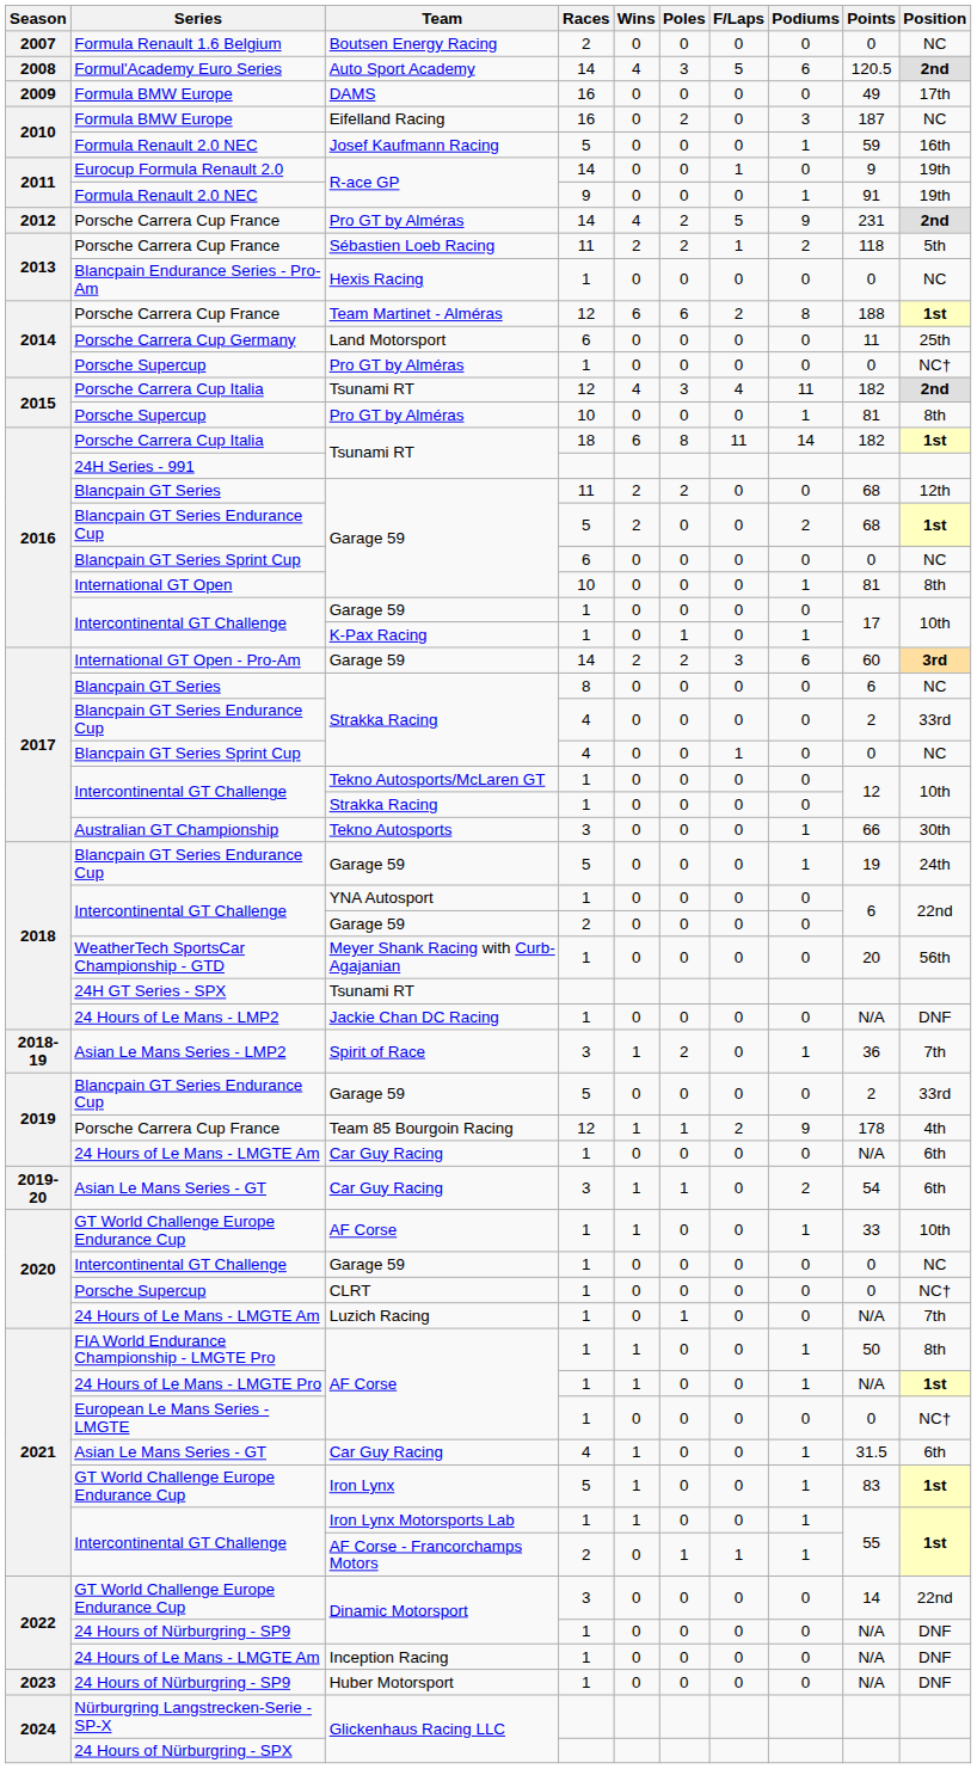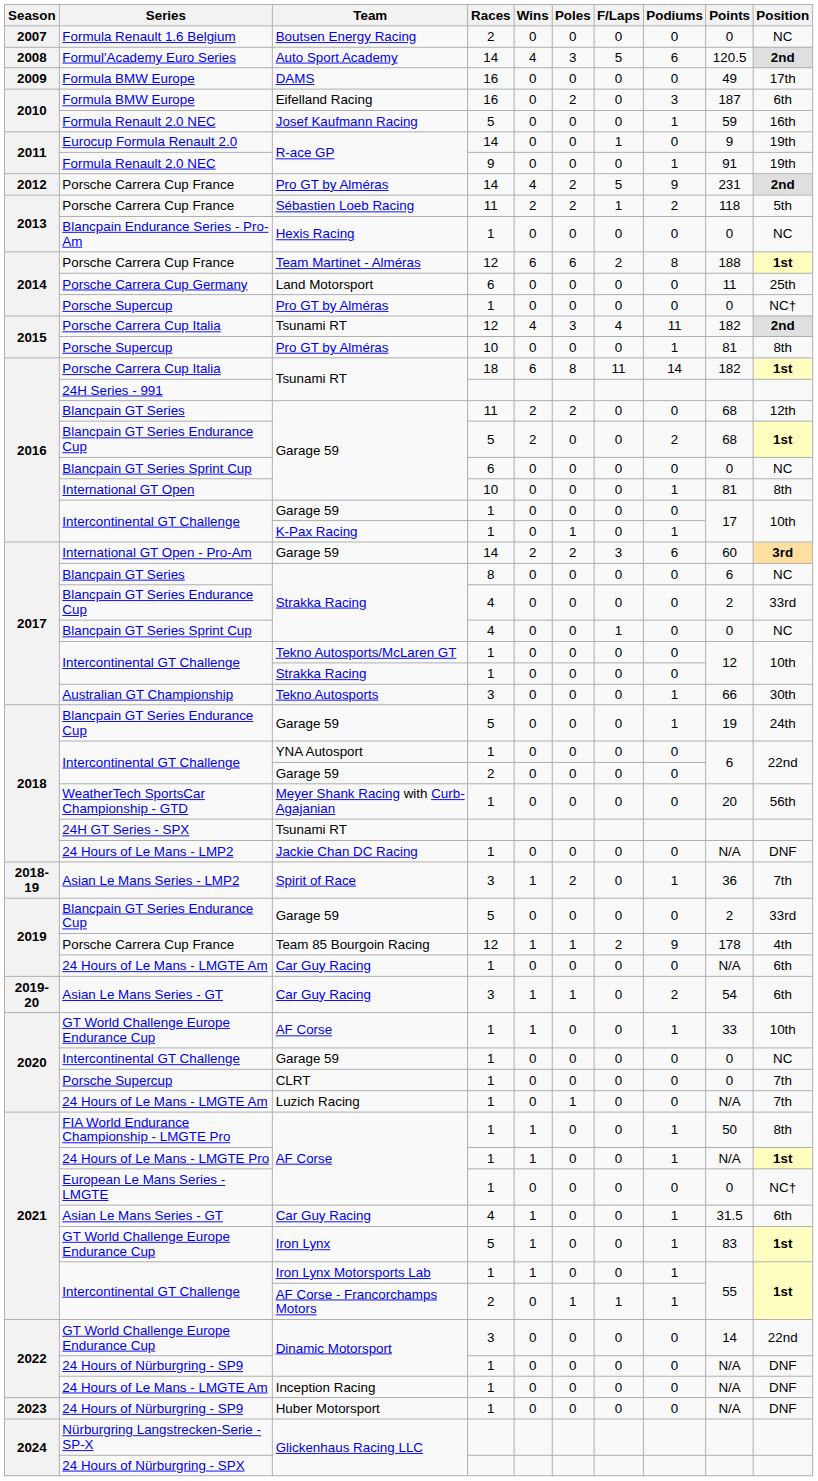 <table class="wikitable" style="font-size: 90%; text-align:center">
 <tr>
 <th>Season</th>
 <th>Series</th>
 <th>Team</th>
 <th>Races</th>
 <th>Wins</th>
 <th>Poles</th>
 <th>F/Laps</th>
 <th>Podiums</th>
 <th>Points</th>
 <th>Position</th>
 </tr>
 <tr>
 <th>2007</th>
 <td align=left><a href='#'>Formula Renault 1.6 Belgium</a></td>
 <td align=left><a href='#'>Boutsen Energy Racing</a></td>
 <td>2</td>
 <td>0</td>
 <td>0</td>
 <td>0</td>
 <td>0</td>
 <td>0</td>
 <td>NC</td>
 </tr>
 <tr>
 <th>2008</th>
 <td align=left><a href='#'>Formul'Academy Euro Series</a></td>
 <td align=left><a href='#'>Auto Sport Academy</a></td>
 <td>14</td>
 <td>4</td>
 <td>3</td>
 <td>5</td>
 <td>6</td>
 <td>120.5</td>
 <td style="background:#DFDFDF;"><strong>2nd</strong></td>
 </tr>
 <tr>
 <th>2009</th>
 <td align=left><a href='#'>Formula BMW Europe</a></td>
 <td align=left><a href='#'>DAMS</a></td>
 <td>16</td>
 <td>0</td>
 <td>0</td>
 <td>0</td>
 <td>0</td>
 <td>49</td>
 <td>17th</td>
 </tr>
 <tr>
 <th rowspan=2>2010</th>
 <td align=left><a href='#'>Formula BMW Europe</a></td>
 <td align=left>Eifelland Racing</td>
 <td>16</td>
 <td>0</td>
 <td>2</td>
 <td>0</td>
 <td>3</td>
 <td>187</td>
-<td>NC</td>
+<td>6th</td>
 </tr>
 <tr>
 <td align=left><a href='#'>Formula Renault 2.0 NEC</a></td>
 <td align=left><a href='#'>Josef Kaufmann Racing</a></td>
 <td>5</td>
 <td>0</td>
 <td>0</td>
 <td>0</td>
 <td>1</td>
 <td>59</td>
 <td>16th</td>
 </tr>
 <tr>
 <th rowspan=2>2011</th>
 <td align=left><a href='#'>Eurocup Formula Renault 2.0</a></td>
 <td rowspan=2 align=left><a href='#'>R-ace GP</a></td>
 <td>14</td>
 <td>0</td>
 <td>0</td>
 <td>1</td>
 <td>0</td>
 <td>9</td>
 <td>19th</td>
 </tr>
 <tr>
 <td align=left><a href='#'>Formula Renault 2.0 NEC</a></td>
 <td>9</td>
 <td>0</td>
 <td>0</td>
 <td>0</td>
 <td>1</td>
 <td>91</td>
 <td>19th</td>
 </tr>
 <tr>
 <th>2012</th>
 <td align=left>Porsche Carrera Cup France</td>
 <td align=left><a href='#'>Pro GT by Alméras</a></td>
 <td>14</td>
 <td>4</td>
 <td>2</td>
 <td>5</td>
 <td>9</td>
 <td>231</td>
 <td style="background:#DFDFDF;"><strong>2nd</strong></td>
 </tr>
 <tr>
 <th rowspan=2>2013</th>
 <td align=left>Porsche Carrera Cup France</td>
 <td align=left><a href='#'>Sébastien Loeb Racing</a></td>
 <td>11</td>
 <td>2</td>
 <td>2</td>
 <td>1</td>
 <td>2</td>
 <td>118</td>
 <td>5th</td>
 </tr>
 <tr>
 <td align=left><a href='#'>Blancpain Endurance Series - Pro-Am</a></td>
 <td align=left><a href='#'>Hexis Racing</a></td>
 <td>1</td>
 <td>0</td>
 <td>0</td>
 <td>0</td>
 <td>0</td>
 <td>0</td>
 <td>NC</td>
 </tr>
 <tr>
 <th rowspan=3>2014</th>
 <td align=left>Porsche Carrera Cup France</td>
 <td align=left><a href='#'>Team Martinet - Alméras</a></td>
 <td>12</td>
 <td>6</td>
 <td>6</td>
 <td>2</td>
 <td>8</td>
 <td>188</td>
 <td style="background:#FFFFBF;"><strong>1st</strong></td>
 </tr>
 <tr>
 <td align=left><a href='#'>Porsche Carrera Cup Germany</a></td>
 <td align=left>Land Motorsport</td>
 <td>6</td>
 <td>0</td>
 <td>0</td>
 <td>0</td>
 <td>0</td>
 <td>11</td>
 <td>25th</td>
 </tr>
 <tr>
 <td align=left><a href='#'>Porsche Supercup</a></td>
 <td align=left><a href='#'>Pro GT by Alméras</a></td>
 <td>1</td>
 <td>0</td>
 <td>0</td>
 <td>0</td>
 <td>0</td>
 <td>0</td>
 <td>NC†</td>
 </tr>
 <tr>
 <th rowspan=2>2015</th>
 <td align=left><a href='#'>Porsche Carrera Cup Italia</a></td>
 <td align=left>Tsunami RT</td>
 <td>12</td>
 <td>4</td>
 <td>3</td>
 <td>4</td>
 <td>11</td>
 <td>182</td>
 <td style="background:#DFDFDF;"><strong>2nd</strong></td>
 </tr>
 <tr>
 <td align=left><a href='#'>Porsche Supercup</a></td>
 <td align=left><a href='#'>Pro GT by Alméras</a></td>
 <td>10</td>
 <td>0</td>
 <td>0</td>
 <td>0</td>
 <td>1</td>
 <td>81</td>
 <td>8th</td>
 </tr>
 <tr>
 <th rowspan="8">2016</th>
 <td align=left><a href='#'>Porsche Carrera Cup Italia</a></td>
 <td rowspan="2" align="left">Tsunami RT</td>
 <td>18</td>
 <td>6</td>
 <td>8</td>
 <td>11</td>
 <td>14</td>
 <td>182</td>
 <td style="background:#FFFFBF;"><strong>1st</strong></td>
 </tr>
 <tr>
 <td align=left><a href='#'>24H Series - 991</a></td>
 <td></td>
 <td></td>
 <td></td>
 <td></td>
 <td></td>
 <td></td>
 <td></td>
 </tr>
 <tr>
 <td align=left><a href='#'>Blancpain GT Series</a></td>
 <td align=left rowspan=4>Garage 59</td>
 <td>11</td>
 <td>2</td>
 <td>2</td>
 <td>0</td>
 <td>0</td>
 <td>68</td>
 <td>12th</td>
 </tr>
 <tr>
 <td align=left><a href='#'>Blancpain GT Series Endurance Cup</a></td>
 <td>5</td>
 <td>2</td>
 <td>0</td>
 <td>0</td>
 <td>2</td>
 <td>68</td>
 <td bgcolor="#FFFFBF"><strong>1st</strong></td>
 </tr>
 <tr>
 <td align=left><a href='#'>Blancpain GT Series Sprint Cup</a></td>
 <td>6</td>
 <td>0</td>
 <td>0</td>
 <td>0</td>
 <td>0</td>
 <td>0</td>
 <td>NC</td>
 </tr>
 <tr>
 <td align=left><a href='#'>International GT Open</a></td>
 <td>10</td>
 <td>0</td>
 <td>0</td>
 <td>0</td>
 <td>1</td>
 <td>81</td>
 <td>8th</td>
 </tr>
 <tr>
 <td rowspan="2" align=left><a href='#'>Intercontinental GT Challenge</a></td>
 <td align=left>Garage 59</td>
 <td>1</td>
 <td>0</td>
 <td>0</td>
 <td>0</td>
 <td>0</td>
 <td rowspan="2">17</td>
 <td rowspan="2">10th</td>
 </tr>
 <tr>
 <td align=left><a href='#'>K-Pax Racing</a></td>
 <td>1</td>
 <td>0</td>
 <td>1</td>
 <td>0</td>
 <td>1</td>
 </tr>
 <tr>
 <th rowspan="7">2017</th>
 <td align="left"><a href='#'>International GT Open - Pro-Am</a></td>
 <td align="left">Garage 59</td>
 <td>14</td>
 <td>2</td>
 <td>2</td>
 <td>3</td>
 <td>6</td>
 <td>60</td>
 <td bgcolor="#FFDF9F"><strong>3rd</strong></td>
 </tr>
 <tr>
 <td align=left><a href='#'>Blancpain GT Series</a></td>
 <td align=left rowspan=3><a href='#'>Strakka Racing</a></td>
 <td>8</td>
 <td>0</td>
 <td>0</td>
 <td>0</td>
 <td>0</td>
 <td>6</td>
 <td>NC</td>
 </tr>
 <tr>
 <td align=left><a href='#'>Blancpain GT Series Endurance Cup</a></td>
 <td>4</td>
 <td>0</td>
 <td>0</td>
 <td>0</td>
 <td>0</td>
 <td>2</td>
 <td>33rd</td>
 </tr>
 <tr>
 <td align=left><a href='#'>Blancpain GT Series Sprint Cup</a></td>
 <td>4</td>
 <td>0</td>
 <td>0</td>
 <td>1</td>
 <td>0</td>
 <td>0</td>
 <td>NC</td>
 </tr>
 <tr>
 <td rowspan="2" align=left><a href='#'>Intercontinental GT Challenge</a></td>
 <td align=left><a href='#'>Tekno Autosports/McLaren GT</a></td>
 <td>1</td>
 <td>0</td>
 <td>0</td>
 <td>0</td>
 <td>0</td>
 <td rowspan="2">12</td>
 <td rowspan="2">10th</td>
 </tr>
 <tr>
 <td align=left><a href='#'>Strakka Racing</a></td>
 <td>1</td>
 <td>0</td>
 <td>0</td>
 <td>0</td>
 <td>0</td>
 </tr>
 <tr>
 <td align=left><a href='#'>Australian GT Championship</a></td>
 <td align=left><a href='#'>Tekno Autosports</a></td>
 <td>3</td>
 <td>0</td>
 <td>0</td>
 <td>0</td>
 <td>1</td>
 <td>66</td>
 <td>30th</td>
 </tr>
 <tr>
 <th rowspan="6">2018</th>
 <td align="left"><a href='#'>Blancpain GT Series Endurance Cup</a></td>
 <td align="left">Garage 59</td>
 <td>5</td>
 <td>0</td>
 <td>0</td>
 <td>0</td>
 <td>1</td>
 <td>19</td>
 <td>24th</td>
 </tr>
 <tr>
 <td rowspan="2" align="left"><a href='#'>Intercontinental GT Challenge</a></td>
 <td align="left">YNA Autosport</td>
 <td>1</td>
 <td>0</td>
 <td>0</td>
 <td>0</td>
 <td>0</td>
 <td rowspan="2">6</td>
 <td rowspan="2">22nd</td>
 </tr>
 <tr>
 <td align=left>Garage 59</td>
 <td>2</td>
 <td>0</td>
 <td>0</td>
 <td>0</td>
 <td>0</td>
 </tr>
 <tr>
 <td align=left><a href='#'>WeatherTech SportsCar Championship - GTD</a></td>
 <td align=left><a href='#'>Meyer Shank Racing</a> with <a href='#'>Curb-Agajanian</a></td>
 <td>1</td>
 <td>0</td>
 <td>0</td>
 <td>0</td>
 <td>0</td>
 <td>20</td>
 <td>56th</td>
 </tr>
 <tr>
 <td align=left><a href='#'>24H GT Series - SPX</a></td>
 <td align=left>Tsunami RT</td>
 <td></td>
 <td></td>
 <td></td>
 <td></td>
 <td></td>
 <td></td>
 <td></td>
 </tr>
 <tr>
 <td align=left><a href='#'>24 Hours of Le Mans - LMP2</a></td>
 <td align=left><a href='#'>Jackie Chan DC Racing</a></td>
 <td>1</td>
 <td>0</td>
 <td>0</td>
 <td>0</td>
 <td>0</td>
 <td>N/A</td>
 <td>DNF</td>
 </tr>
 <tr>
 <th>2018-19</th>
 <td align=left><a href='#'>Asian Le Mans Series - LMP2</a></td>
 <td align=left><a href='#'>Spirit of Race</a></td>
 <td>3</td>
 <td>1</td>
 <td>2</td>
 <td>0</td>
 <td>1</td>
 <td>36</td>
 <td>7th</td>
 </tr>
 <tr>
 <th rowspan="3">2019</th>
 <td align=left><a href='#'>Blancpain GT Series Endurance Cup</a></td>
 <td align=left>Garage 59</td>
 <td>5</td>
 <td>0</td>
 <td>0</td>
 <td>0</td>
 <td>0</td>
 <td>2</td>
 <td>33rd</td>
 </tr>
 <tr>
 <td align=left>Porsche Carrera Cup France</td>
 <td align=left>Team 85 Bourgoin Racing</td>
 <td>12</td>
 <td>1</td>
 <td>1</td>
 <td>2</td>
 <td>9</td>
 <td>178</td>
 <td>4th</td>
 </tr>
 <tr>
 <td align=left><a href='#'>24 Hours of Le Mans - LMGTE Am</a></td>
 <td align=left><a href='#'>Car Guy Racing</a></td>
 <td>1</td>
 <td>0</td>
 <td>0</td>
 <td>0</td>
 <td>0</td>
 <td>N/A</td>
 <td>6th</td>
 </tr>
 <tr>
 <th>2019-20</th>
 <td align=left><a href='#'>Asian Le Mans Series - GT</a></td>
 <td align=left><a href='#'>Car Guy Racing</a></td>
 <td>3</td>
 <td>1</td>
 <td>1</td>
 <td>0</td>
 <td>2</td>
 <td>54</td>
 <td>6th</td>
 </tr>
 <tr>
 <th rowspan="4">2020</th>
 <td align=left><a href='#'>GT World Challenge Europe Endurance Cup</a></td>
 <td align=left><a href='#'>AF Corse</a></td>
 <td>1</td>
 <td>1</td>
 <td>0</td>
 <td>0</td>
 <td>1</td>
 <td>33</td>
 <td>10th</td>
 </tr>
 <tr>
 <td align=left><a href='#'>Intercontinental GT Challenge</a></td>
 <td align=left>Garage 59</td>
 <td>1</td>
 <td>0</td>
 <td>0</td>
 <td>0</td>
 <td>0</td>
 <td>0</td>
 <td>NC</td>
 </tr>
 <tr>
 <td align=left><a href='#'>Porsche Supercup</a></td>
 <td align=left>CLRT</td>
 <td>1</td>
 <td>0</td>
 <td>0</td>
 <td>0</td>
 <td>0</td>
 <td>0</td>
-<td>NC†</td>
+<td>7th</td>
 </tr>
 <tr>
 <td align=left><a href='#'>24 Hours of Le Mans - LMGTE Am</a></td>
 <td align=left>Luzich Racing</td>
 <td>1</td>
 <td>0</td>
 <td>1</td>
 <td>0</td>
 <td>0</td>
 <td>N/A</td>
 <td>7th</td>
 </tr>
 <tr>
 <th rowspan="7">2021</th>
 <td align=left><a href='#'>FIA World Endurance Championship - LMGTE Pro</a></td>
 <td rowspan="3" align=left><a href='#'>AF Corse</a></td>
 <td>1</td>
 <td>1</td>
 <td>0</td>
 <td>0</td>
 <td>1</td>
 <td>50</td>
 <td>8th</td>
 </tr>
 <tr>
 <td align=left><a href='#'>24 Hours of Le Mans - LMGTE Pro</a></td>
 <td>1</td>
 <td>1</td>
 <td>0</td>
 <td>0</td>
 <td>1</td>
 <td>N/A</td>
 <td bgcolor="#FFFFBF"><strong>1st</strong></td>
 </tr>
 <tr>
 <td align=left><a href='#'>European Le Mans Series - LMGTE</a></td>
 <td>1</td>
 <td>0</td>
 <td>0</td>
 <td>0</td>
 <td>0</td>
 <td>0</td>
 <td>NC†</td>
 </tr>
 <tr>
 <td align=left><a href='#'>Asian Le Mans Series - GT</a></td>
 <td align=left><a href='#'>Car Guy Racing</a></td>
 <td>4</td>
 <td>1</td>
 <td>0</td>
 <td>0</td>
 <td>1</td>
 <td>31.5</td>
 <td>6th</td>
 </tr>
 <tr>
 <td align=left><a href='#'>GT World Challenge Europe Endurance Cup</a></td>
 <td align=left><a href='#'>Iron Lynx</a></td>
 <td>5</td>
 <td>1</td>
 <td>0</td>
 <td>0</td>
 <td>1</td>
 <td>83</td>
 <td bgcolor="#FFFFBF"><strong>1st</strong></td>
 </tr>
 <tr>
 <td rowspan="2" align=left><a href='#'>Intercontinental GT Challenge</a></td>
 <td align=left><a href='#'>Iron Lynx Motorsports Lab</a></td>
 <td>1</td>
 <td>1</td>
 <td>0</td>
 <td>0</td>
 <td>1</td>
 <td rowspan="2">55</td>
 <td rowspan="2" bgcolor="#FFFFBF"><strong>1st</strong></td>
 </tr>
 <tr>
 <td align=left><a href='#'>AF Corse - Francorchamps Motors</a></td>
 <td>2</td>
 <td>0</td>
 <td>1</td>
 <td>1</td>
 <td>1</td>
 </tr>
 <tr>
 <th rowspan="3">2022</th>
 <td align=left><a href='#'>GT World Challenge Europe Endurance Cup</a></td>
 <td rowspan="2" align="left"><a href='#'>Dinamic Motorsport</a></td>
 <td>3</td>
 <td>0</td>
 <td>0</td>
 <td>0</td>
 <td>0</td>
 <td>14</td>
 <td>22nd</td>
 </tr>
 <tr>
 <td align=left><a href='#'>24 Hours of Nürburgring - SP9</a></td>
 <td>1</td>
 <td>0</td>
 <td>0</td>
 <td>0</td>
 <td>0</td>
 <td>N/A</td>
 <td>DNF</td>
 </tr>
 <tr>
 <td align=left><a href='#'>24 Hours of Le Mans - LMGTE Am</a></td>
 <td align=left>Inception Racing</td>
 <td>1</td>
 <td>0</td>
 <td>0</td>
 <td>0</td>
 <td>0</td>
 <td>N/A</td>
 <td>DNF</td>
 </tr>
 <tr>
 <th>2023</th>
 <td align=left><a href='#'>24 Hours of Nürburgring - SP9</a></td>
 <td align=left>Huber Motorsport</td>
 <td>1</td>
 <td>0</td>
 <td>0</td>
 <td>0</td>
 <td>0</td>
 <td>N/A</td>
 <td>DNF</td>
 </tr>
 <tr>
 <th rowspan="2">2024</th>
 <td align=left><a href='#'>Nürburgring Langstrecken-Serie - SP-X</a></td>
 <td rowspan="2" align="left"><a href='#'>Glickenhaus Racing LLC</a></td>
 <td></td>
 <td></td>
 <td></td>
 <td></td>
 <td></td>
 <td></td>
 <td></td>
 </tr>
 <tr>
 <td align=left><a href='#'>24 Hours of Nürburgring - SPX</a></td>
 <td></td>
 <td></td>
 <td></td>
 <td></td>
 <td></td>
 <td></td>
 <td></td>
 </tr>
 </table>
